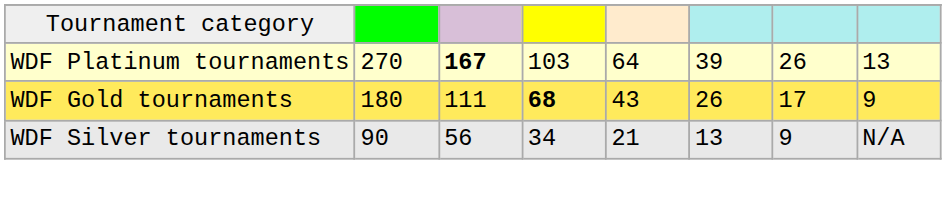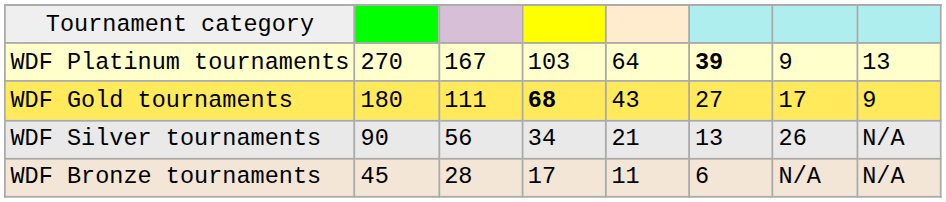 <table class="wikitable">
 <tr style="background:#c7dcf6;">
 </tr>
 <tr style="text-align:center;">
 <td style="background:#efefef;">Tournament category</td>
 <td style="width:40px; background:lime;"><strong></strong></td>
 <td style="width:40px; background:thistle;"></td>
 <td style="width:40px; background:#ff0;"></td>
 <td style="width:40px; background:#ffebcd;"></td>
 <td style="width:40px; background:#afeeee;"></td>
 <td style="width:40px; background:#afeeee;"></td>
 <td style="width:40px; background:#afeeee;"></td>
 </tr>
 <tr style="background-color:#FFFFCC;">
 <td>WDF Platinum tournaments</td>
 <td>270</td>
-<td><strong>167</strong></td>
+<td>167</td>
 <td>103</td>
 <td>64</td>
-<td>39</td>
-<td>26</td>
+<td><strong>39</strong></td>
+<td>9</td>
 <td>13</td>
 </tr>
 <tr style="background-color:#FFEA5C;">
 <td>WDF Gold tournaments</td>
 <td>180</td>
 <td>111</td>
 <td><strong>68</strong></td>
 <td>43</td>
-<td>26</td>
+<td>27</td>
 <td>17</td>
 <td>9</td>
 </tr>
 <tr style="background-color:#E9E9E9;">
 <td>WDF Silver tournaments</td>
 <td>90</td>
 <td>56</td>
 <td>34</td>
 <td>21</td>
 <td>13</td>
-<td>9</td>
+<td>26</td>
+<td>N/A</td>
+</tr>
+<tr style="background-color:#F3E6D7;">
+<td>WDF Bronze tournaments</td>
+<td>45</td>
+<td>28</td>
+<td>17</td>
+<td>11</td>
+<td>6</td>
+<td>N/A</td>
 <td>N/A</td>
 </tr>
 </table>
